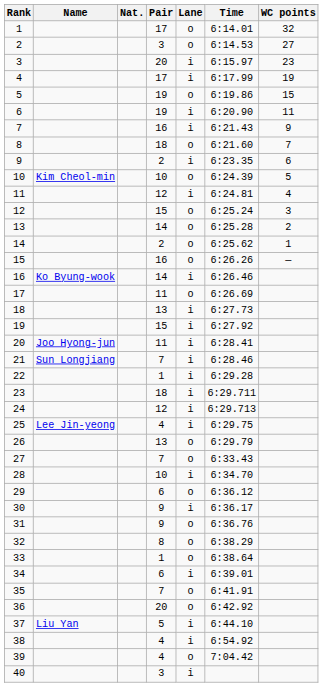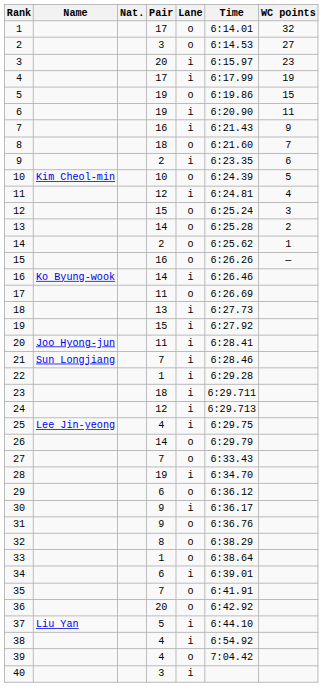 <table class="wikitable sortable" style="text-align:center">
 <tr>
 <th>Rank</th>
 <th>Name</th>
 <th>Nat.</th>
 <th>Pair</th>
 <th>Lane</th>
 <th>Time</th>
 <th>WC points</th>
 </tr>
 <tr>
 <td>1</td>
 <td align=left></td>
 <td></td>
 <td>17</td>
 <td>o</td>
 <td>6:14.01</td>
 <td>32</td>
 </tr>
 <tr>
 <td>2</td>
 <td align=left></td>
 <td></td>
 <td>3</td>
 <td>o</td>
 <td>6:14.53</td>
 <td>27</td>
 </tr>
 <tr>
 <td>3</td>
 <td align=left></td>
 <td></td>
 <td>20</td>
 <td>i</td>
 <td>6:15.97</td>
 <td>23</td>
 </tr>
 <tr>
 <td>4</td>
 <td align=left></td>
 <td></td>
 <td>17</td>
 <td>i</td>
 <td>6:17.99</td>
 <td>19</td>
 </tr>
 <tr>
 <td>5</td>
 <td align=left></td>
 <td></td>
 <td>19</td>
 <td>o</td>
 <td>6:19.86</td>
 <td>15</td>
 </tr>
 <tr>
 <td>6</td>
 <td align=left></td>
 <td></td>
 <td>19</td>
 <td>i</td>
 <td>6:20.90</td>
 <td>11</td>
 </tr>
 <tr>
 <td>7</td>
 <td align=left></td>
 <td></td>
 <td>16</td>
 <td>i</td>
 <td>6:21.43</td>
 <td>9</td>
 </tr>
 <tr>
 <td>8</td>
 <td align=left></td>
 <td></td>
 <td>18</td>
 <td>o</td>
 <td>6:21.60</td>
 <td>7</td>
 </tr>
 <tr>
 <td>9</td>
 <td align=left></td>
 <td></td>
 <td>2</td>
 <td>i</td>
 <td>6:23.35</td>
 <td>6</td>
 </tr>
 <tr>
 <td>10</td>
 <td align=left><a href='#'>Kim Cheol-min</a></td>
 <td></td>
 <td>10</td>
 <td>o</td>
 <td>6:24.39</td>
 <td>5</td>
 </tr>
 <tr>
 <td>11</td>
 <td align=left></td>
 <td></td>
 <td>12</td>
 <td>i</td>
 <td>6:24.81</td>
 <td>4</td>
 </tr>
 <tr>
 <td>12</td>
 <td align=left></td>
 <td></td>
 <td>15</td>
 <td>o</td>
 <td>6:25.24</td>
 <td>3</td>
 </tr>
 <tr>
 <td>13</td>
 <td align=left></td>
 <td></td>
 <td>14</td>
 <td>o</td>
 <td>6:25.28</td>
 <td>2</td>
 </tr>
 <tr>
 <td>14</td>
 <td align=left></td>
 <td></td>
 <td>2</td>
 <td>o</td>
 <td>6:25.62</td>
 <td>1</td>
 </tr>
 <tr>
 <td>15</td>
 <td align=left></td>
 <td></td>
 <td>16</td>
 <td>o</td>
 <td>6:26.26</td>
 <td>—</td>
 </tr>
 <tr>
 <td>16</td>
 <td align=left><a href='#'>Ko Byung-wook</a></td>
 <td></td>
 <td>14</td>
 <td>i</td>
 <td>6:26.46</td>
 <td></td>
 </tr>
 <tr>
 <td>17</td>
 <td align=left></td>
 <td></td>
 <td>11</td>
 <td>o</td>
 <td>6:26.69</td>
 <td></td>
 </tr>
 <tr>
 <td>18</td>
 <td align=left></td>
 <td></td>
 <td>13</td>
 <td>i</td>
 <td>6:27.73</td>
 <td></td>
 </tr>
 <tr>
 <td>19</td>
 <td align=left></td>
 <td></td>
 <td>15</td>
 <td>i</td>
 <td>6:27.92</td>
 <td></td>
 </tr>
 <tr>
 <td>20</td>
 <td align=left><a href='#'>Joo Hyong-jun</a></td>
 <td></td>
 <td>11</td>
 <td>i</td>
 <td>6:28.41</td>
 <td></td>
 </tr>
 <tr>
 <td>21</td>
 <td align=left><a href='#'>Sun Longjiang</a></td>
 <td></td>
 <td>7</td>
 <td>i</td>
 <td>6:28.46</td>
 <td></td>
 </tr>
 <tr>
 <td>22</td>
 <td align=left></td>
 <td></td>
 <td>1</td>
 <td>i</td>
 <td>6:29.28</td>
 <td></td>
 </tr>
 <tr>
 <td>23</td>
 <td align=left></td>
 <td></td>
 <td>18</td>
 <td>i</td>
 <td>6:29.711</td>
 <td></td>
 </tr>
 <tr>
 <td>24</td>
 <td align=left></td>
 <td></td>
 <td>12</td>
 <td>i</td>
 <td>6:29.713</td>
 <td></td>
 </tr>
 <tr>
 <td>25</td>
 <td align=left><a href='#'>Lee Jin-yeong</a></td>
 <td></td>
 <td>4</td>
 <td>i</td>
 <td>6:29.75</td>
 <td></td>
 </tr>
 <tr>
 <td>26</td>
 <td align=left></td>
 <td></td>
-<td>13</td>
+<td>14</td>
 <td>o</td>
 <td>6:29.79</td>
 <td></td>
 </tr>
 <tr>
 <td>27</td>
 <td align=left></td>
 <td></td>
 <td>7</td>
 <td>o</td>
 <td>6:33.43</td>
 <td></td>
 </tr>
 <tr>
 <td>28</td>
 <td align=left></td>
 <td></td>
-<td>10</td>
+<td>19</td>
 <td>i</td>
 <td>6:34.70</td>
 <td></td>
 </tr>
 <tr>
 <td>29</td>
 <td align=left></td>
 <td></td>
 <td>6</td>
 <td>o</td>
 <td>6:36.12</td>
 <td></td>
 </tr>
 <tr>
 <td>30</td>
 <td align=left></td>
 <td></td>
 <td>9</td>
 <td>i</td>
 <td>6:36.17</td>
 <td></td>
 </tr>
 <tr>
 <td>31</td>
 <td align=left></td>
 <td></td>
 <td>9</td>
 <td>o</td>
 <td>6:36.76</td>
 <td></td>
 </tr>
 <tr>
 <td>32</td>
 <td align=left></td>
 <td></td>
 <td>8</td>
 <td>o</td>
 <td>6:38.29</td>
 <td></td>
 </tr>
 <tr>
 <td>33</td>
 <td align=left></td>
 <td></td>
 <td>1</td>
 <td>o</td>
 <td>6:38.64</td>
 <td></td>
 </tr>
 <tr>
 <td>34</td>
 <td align=left></td>
 <td></td>
 <td>6</td>
 <td>i</td>
 <td>6:39.01</td>
 <td></td>
 </tr>
 <tr>
 <td>35</td>
 <td align=left></td>
 <td></td>
 <td>7</td>
 <td>o</td>
 <td>6:41.91</td>
 <td></td>
 </tr>
 <tr>
 <td>36</td>
 <td align=left></td>
 <td></td>
 <td>20</td>
 <td>o</td>
 <td>6:42.92</td>
 <td></td>
 </tr>
 <tr>
 <td>37</td>
 <td align=left><a href='#'>Liu Yan</a></td>
 <td></td>
 <td>5</td>
 <td>i</td>
 <td>6:44.10</td>
 <td></td>
 </tr>
 <tr>
 <td>38</td>
 <td align=left></td>
 <td></td>
 <td>4</td>
 <td>i</td>
 <td>6:54.92</td>
 <td></td>
 </tr>
 <tr>
 <td>39</td>
 <td align=left></td>
 <td></td>
 <td>4</td>
 <td>o</td>
 <td>7:04.42</td>
 <td></td>
 </tr>
 <tr>
 <td>40</td>
 <td align=left></td>
 <td></td>
 <td>3</td>
 <td>i</td>
 <td></td>
 <td></td>
 </tr>
 </table>
